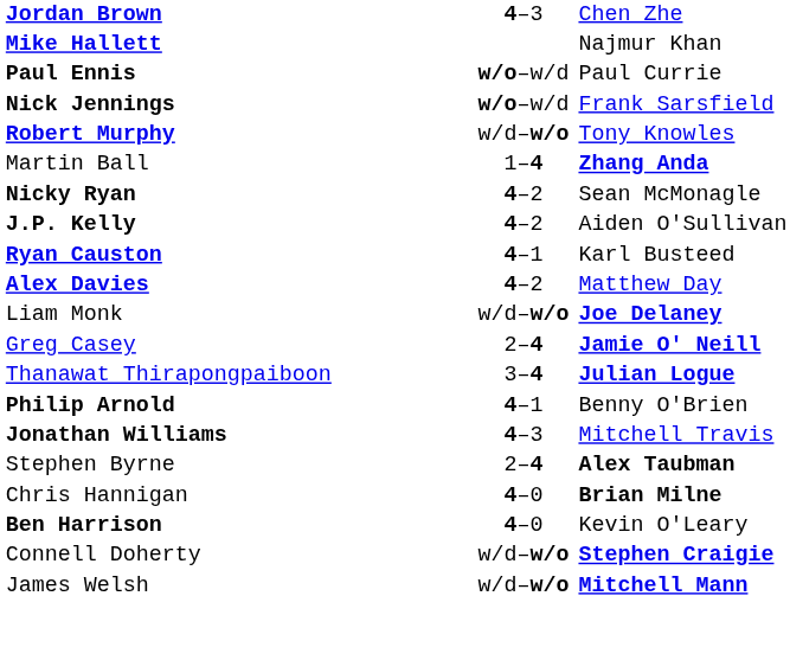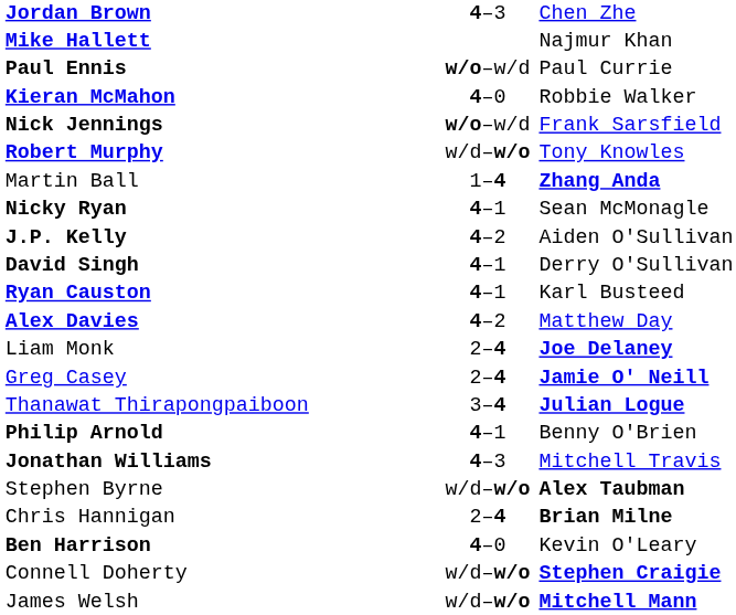 <table width="100%" cellspacing="1">
 <tr>
 <th width=45%></th>
 <th width=10%></th>
 <th width=45%></th>
 </tr>
 <tr>
 <td> <strong><a href='#'>Jordan Brown</a></strong></td>
 <td align="center"><strong>4</strong>–3</td>
 <td> <a href='#'>Chen Zhe</a></td>
 </tr>
 <tr>
 <td> <strong><a href='#'>Mike Hallett</a></strong></td>
 <td align="center"></td>
 <td> Najmur Khan</td>
 </tr>
 <tr>
 <td> <strong>Paul Ennis</strong></td>
 <td align="center"><strong>w/o</strong>–w/d</td>
 <td> Paul Currie</td>
 </tr>
 <tr>
+<td> <strong><a href='#'>Kieran McMahon</a></strong></td>
+<td align="center"><strong>4</strong>–0</td>
+<td> Robbie Walker</td>
+</tr>
+<tr>
 <td> <strong>Nick Jennings</strong></td>
 <td align="center"><strong>w/o</strong>–w/d</td>
 <td> <a href='#'>Frank Sarsfield</a></td>
 </tr>
 <tr>
 <td> <strong><a href='#'>Robert Murphy</a></strong></td>
 <td align="center">w/d–<strong>w/o</strong></td>
 <td> <a href='#'>Tony Knowles</a></td>
 </tr>
 <tr>
 <td> Martin Ball</td>
 <td align="center">1–<strong>4</strong></td>
 <td> <strong><a href='#'>Zhang Anda</a></strong></td>
 </tr>
 <tr>
 <td> <strong>Nicky Ryan</strong></td>
-<td align="center"><strong>4</strong>–2</td>
+<td align="center"><strong>4</strong>–1</td>
 <td> Sean McMonagle</td>
 </tr>
 <tr>
 <td> <strong>J.P. Kelly</strong></td>
 <td align="center"><strong>4</strong>–2</td>
 <td> Aiden O'Sullivan</td>
+</tr>
+<tr>
+<td> <strong>David Singh</strong></td>
+<td align="center"><strong>4</strong>–1</td>
+<td> Derry O'Sullivan</td>
 </tr>
 <tr>
 <td> <strong><a href='#'>Ryan Causton</a></strong></td>
 <td align="center"><strong>4</strong>–1</td>
 <td> Karl Busteed</td>
 </tr>
 <tr>
 <td> <strong><a href='#'>Alex Davies</a></strong></td>
 <td align="center"><strong>4</strong>–2</td>
 <td> <a href='#'>Matthew Day</a></td>
 </tr>
 <tr>
 <td> Liam Monk</td>
-<td align="center">w/d–<strong>w/o</strong></td>
+<td align="center">2–<strong>4</strong></td>
 <td> <strong><a href='#'>Joe Delaney</a></strong></td>
 </tr>
 <tr>
 <td> <a href='#'>Greg Casey</a></td>
 <td align="center">2–<strong>4</strong></td>
 <td> <strong><a href='#'>Jamie O' Neill</a></strong></td>
 </tr>
 <tr>
 <td> <a href='#'>Thanawat Thirapongpaiboon</a></td>
 <td align="center">3–<strong>4</strong></td>
 <td> <strong><a href='#'>Julian Logue</a></strong></td>
 </tr>
 <tr>
 <td> <strong>Philip Arnold</strong></td>
 <td align="center"><strong>4</strong>–1</td>
 <td> Benny O'Brien</td>
 </tr>
 <tr>
 <td> <strong>Jonathan Williams</strong></td>
 <td align="center"><strong>4</strong>–3</td>
 <td> <a href='#'>Mitchell Travis</a></td>
 </tr>
 <tr>
 <td> Stephen Byrne</td>
-<td align="center">2–<strong>4</strong></td>
+<td align="center">w/d–<strong>w/o</strong></td>
 <td> <strong>Alex Taubman</strong></td>
 </tr>
 <tr>
 <td> Chris Hannigan</td>
-<td align="center"><strong>4</strong>–0</td>
+<td align="center">2–<strong>4</strong></td>
 <td> <strong>Brian Milne</strong></td>
 </tr>
 <tr>
 <td> <strong>Ben Harrison</strong></td>
 <td align="center"><strong>4</strong>–0</td>
 <td> Kevin O'Leary</td>
 </tr>
 <tr>
 <td> Connell Doherty</td>
 <td align="center">w/d–<strong>w/o</strong></td>
 <td> <strong><a href='#'>Stephen Craigie</a></strong></td>
 </tr>
 <tr>
 <td> James Welsh</td>
 <td align="center">w/d–<strong>w/o</strong></td>
 <td> <strong><a href='#'>Mitchell Mann</a></strong></td>
 </tr>
 </table>
